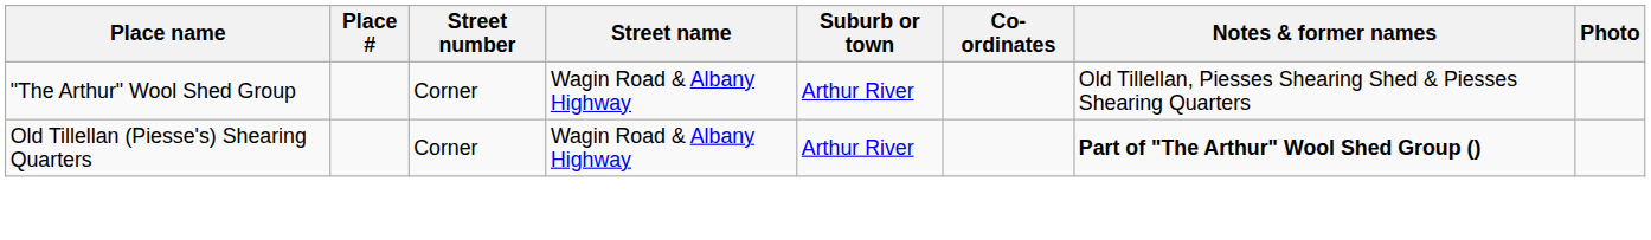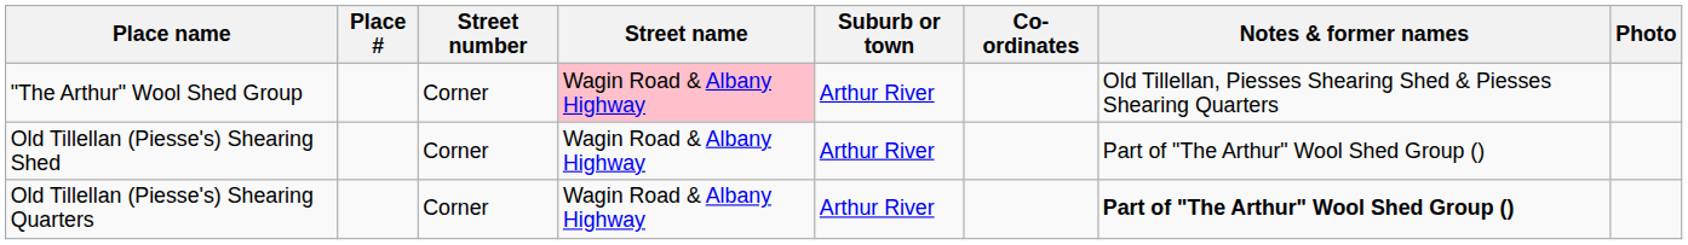 <table class="wikitable sortable">
 <tr>
 <th>Place name</th>
 <th>Place #</th>
 <th>Street number</th>
 <th>Street name</th>
 <th>Suburb or town</th>
 <th>Co-ordinates</th>
 <th class="unsortable">Notes & former names</th>
 <th class="unsortable">Photo</th>
 </tr>
 <tr>
 <td>"The Arthur" Wool Shed Group</td>
 <td></td>
 <td>Corner</td>
+<td style="background: pink;">Wagin Road & <a href='#'>Albany Highway</a></td>
+<td><a href='#'>Arthur River</a></td>
+<td></td>
+<td>Old Tillellan, Piesses Shearing Shed & Piesses Shearing Quarters</td>
+<td></td>
+</tr>
+<tr>
+<td>Old Tillellan (Piesse's) Shearing Shed</td>
+<td></td>
+<td>Corner</td>
 <td>Wagin Road & <a href='#'>Albany Highway</a></td>
 <td><a href='#'>Arthur River</a></td>
 <td></td>
-<td>Old Tillellan, Piesses Shearing Shed & Piesses Shearing Quarters</td>
+<td>Part of "The Arthur" Wool Shed Group ()</td>
 <td></td>
 </tr>
 <tr>
 <td>Old Tillellan (Piesse's) Shearing Quarters</td>
 <td></td>
 <td>Corner</td>
 <td>Wagin Road & <a href='#'>Albany Highway</a></td>
 <td><a href='#'>Arthur River</a></td>
 <td></td>
 <td><strong>Part of "The Arthur" Wool Shed Group ()</strong></td>
 <td></td>
 </tr>
 </table>
